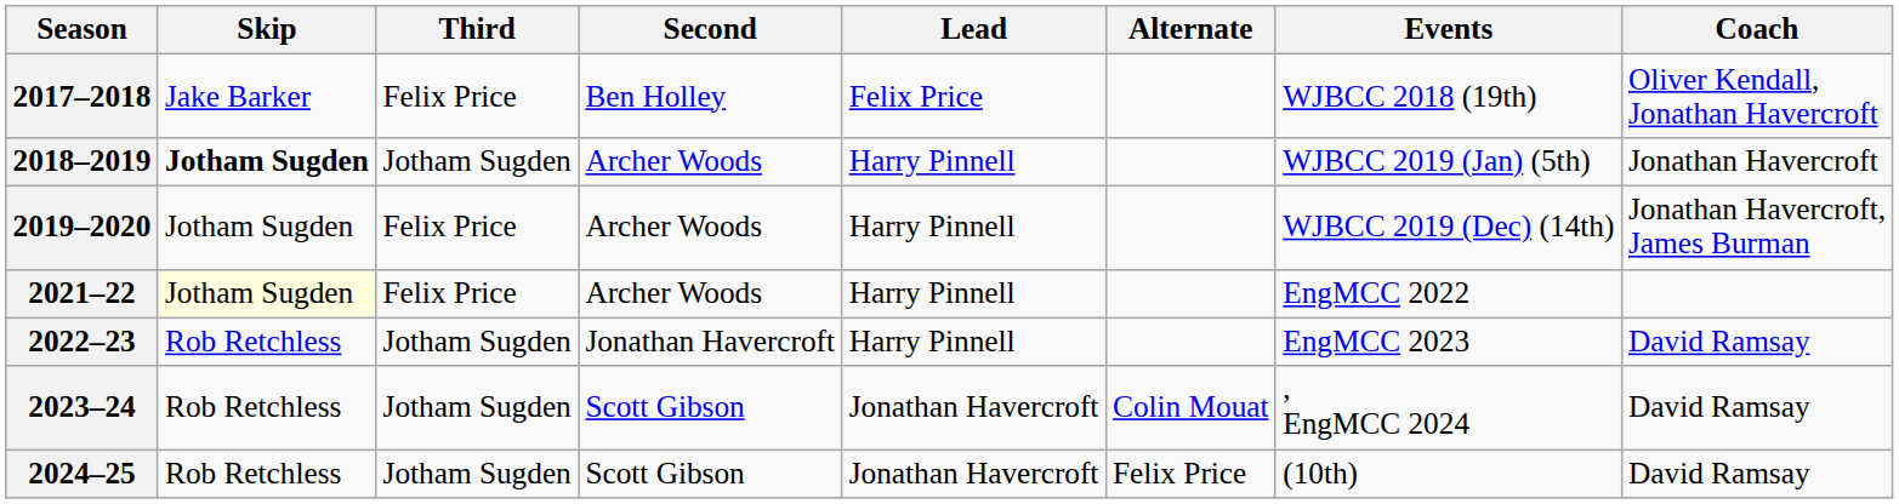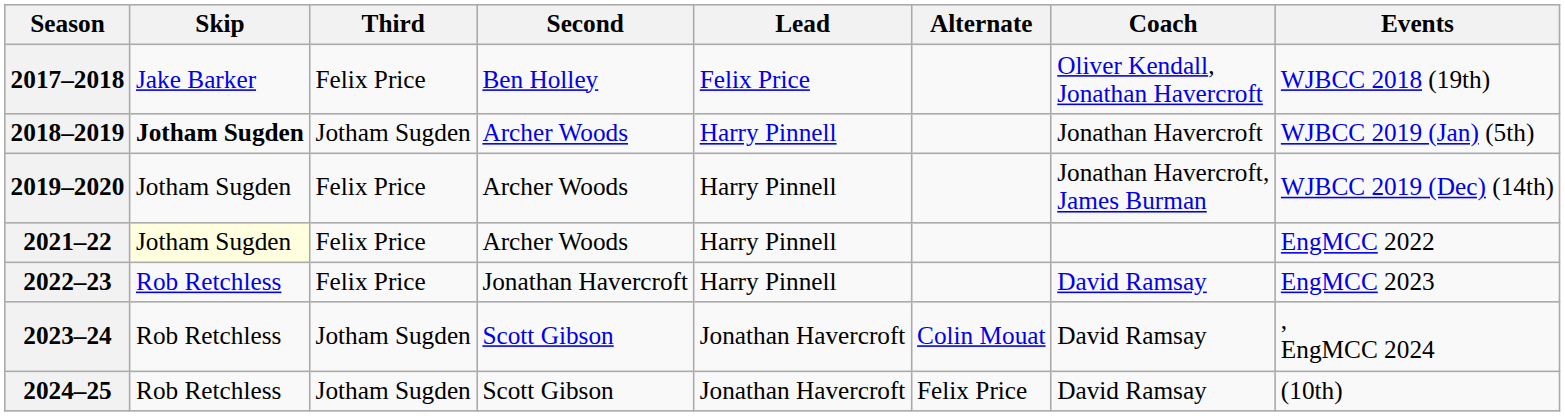 <table class="wikitable">
 <tr>
 <th scope="col">Season</th>
 <th scope="col">Skip</th>
 <th scope="col">Third</th>
 <th scope="col">Second</th>
 <th scope="col">Lead</th>
 <th scope="col">Alternate</th>
+<th scope="col">Coach</th>
 <th scope="col">Events</th>
-<th scope="col">Coach</th>
 </tr>
 <tr>
 <th scope="row">2017–2018</th>
 <td><a href='#'>Jake Barker</a></td>
 <td>Felix Price</td>
 <td><a href='#'>Ben Holley</a></td>
 <td><a href='#'>Felix Price</a></td>
 <td></td>
+<td><a href='#'>Oliver Kendall</a>,<br><a href='#'>Jonathan Havercroft</a></td>
 <td><a href='#'>WJBCC 2018</a> (19th)</td>
-<td><a href='#'>Oliver Kendall</a>,<br><a href='#'>Jonathan Havercroft</a></td>
 </tr>
 <tr>
 <th scope="row">2018–2019</th>
 <td><strong>Jotham Sugden</strong></td>
 <td>Jotham Sugden</td>
 <td><a href='#'>Archer Woods</a></td>
 <td><a href='#'>Harry Pinnell</a></td>
 <td></td>
+<td>Jonathan Havercroft</td>
 <td><a href='#'>WJBCC 2019 (Jan)</a> (5th)</td>
-<td>Jonathan Havercroft</td>
 </tr>
 <tr>
 <th scope="row">2019–2020</th>
 <td>Jotham Sugden</td>
 <td>Felix Price</td>
 <td>Archer Woods</td>
 <td>Harry Pinnell</td>
 <td></td>
+<td>Jonathan Havercroft,<br><a href='#'>James Burman</a></td>
 <td><a href='#'>WJBCC 2019 (Dec)</a> (14th)</td>
-<td>Jonathan Havercroft,<br><a href='#'>James Burman</a></td>
 </tr>
 <tr>
 <th scope="row">2021–22</th>
 <td style="background: lightyellow;">Jotham Sugden</td>
 <td>Felix Price</td>
 <td>Archer Woods</td>
 <td>Harry Pinnell</td>
 <td></td>
+<td></td>
 <td><a href='#'>EngMCC</a> 2022 </td>
-<td></td>
 </tr>
 <tr>
 <th scope="row">2022–23</th>
 <td><a href='#'>Rob Retchless</a></td>
-<td>Jotham Sugden</td>
+<td>Felix Price</td>
 <td>Jonathan Havercroft</td>
 <td>Harry Pinnell</td>
 <td></td>
+<td><a href='#'>David Ramsay</a></td>
 <td><a href='#'>EngMCC</a> 2023 </td>
-<td><a href='#'>David Ramsay</a></td>
 </tr>
 <tr>
 <th scope="row">2023–24</th>
 <td>Rob Retchless</td>
 <td>Jotham Sugden</td>
 <td><a href='#'>Scott Gibson</a></td>
 <td>Jonathan Havercroft</td>
 <td><a href='#'>Colin Mouat</a></td>
+<td>David Ramsay</td>
 <td> ,<br>EngMCC 2024 </td>
-<td>David Ramsay</td>
 </tr>
 <tr>
 <th scope="row">2024–25</th>
 <td>Rob Retchless</td>
 <td>Jotham Sugden</td>
 <td>Scott Gibson</td>
 <td>Jonathan Havercroft</td>
 <td>Felix Price</td>
+<td>David Ramsay</td>
 <td> (10th)</td>
-<td>David Ramsay</td>
 </tr>
 </table>
